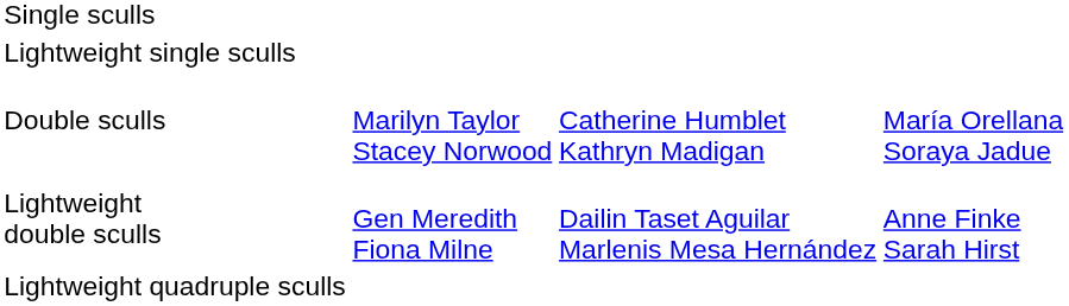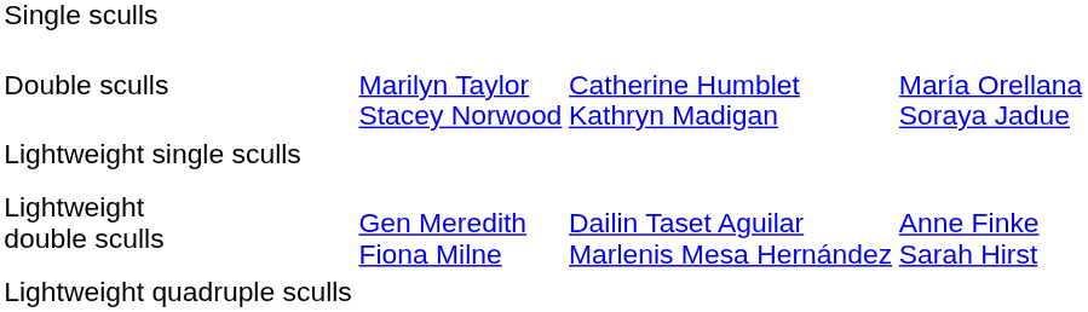 <table>
 <tr>
 <td>Single sculls <br></td>
-<td></td>
-<td></td>
-<td></td>
-</tr>
-<tr>
-<td>Lightweight single sculls  <br></td>
 <td></td>
 <td></td>
 <td></td>
 </tr>
 <tr>
 <td>Double sculls <br></td>
 <td><br><a href='#'>Marilyn Taylor</a><br> <a href='#'>Stacey Norwood</a></td>
 <td><br><a href='#'>Catherine Humblet</a><br> <a href='#'>Kathryn Madigan</a></td>
 <td> <br><a href='#'>María Orellana</a><br> <a href='#'>Soraya Jadue</a></td>
+</tr>
+<tr>
+<td>Lightweight single sculls  <br></td>
+<td></td>
+<td></td>
+<td></td>
 </tr>
 <tr>
 <td>Lightweight<br>double sculls <br></td>
 <td><br><a href='#'>Gen Meredith</a><br> <a href='#'>Fiona Milne</a></td>
 <td><br><a href='#'>Dailin Taset Aguilar</a><br> <a href='#'>Marlenis Mesa Hernández</a></td>
 <td> <br><a href='#'>Anne Finke</a><br> <a href='#'>Sarah Hirst</a></td>
 </tr>
 <tr>
 <td>Lightweight quadruple sculls <br></td>
 <td></td>
 <td></td>
 <td></td>
 </tr>
 </table>
